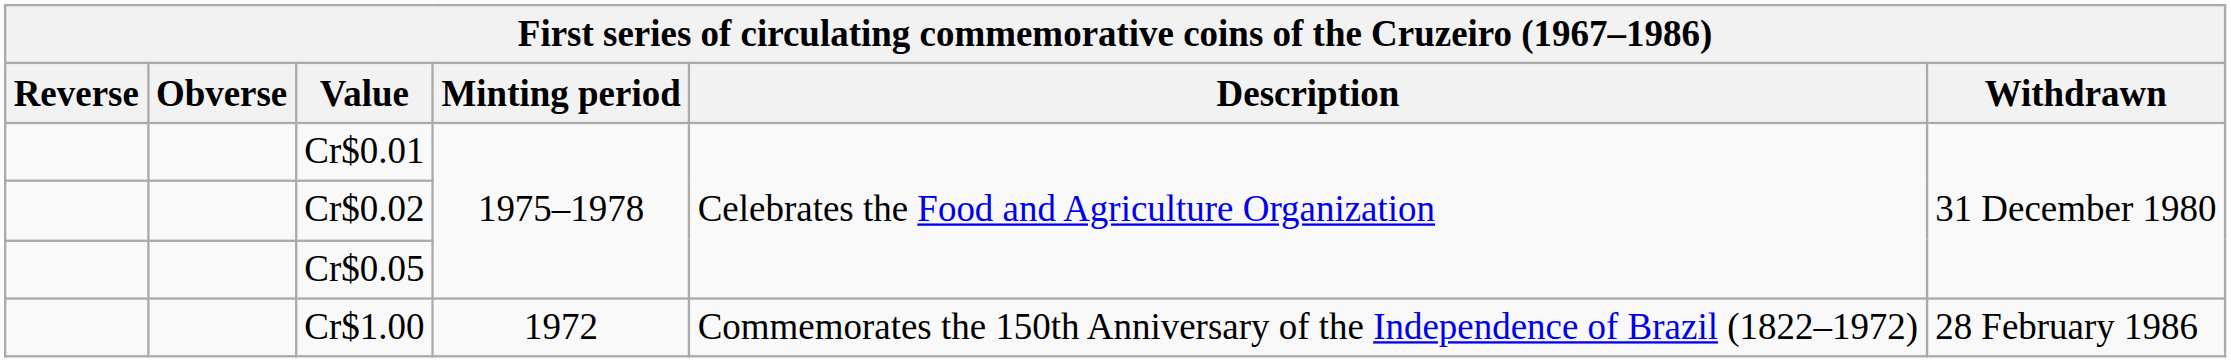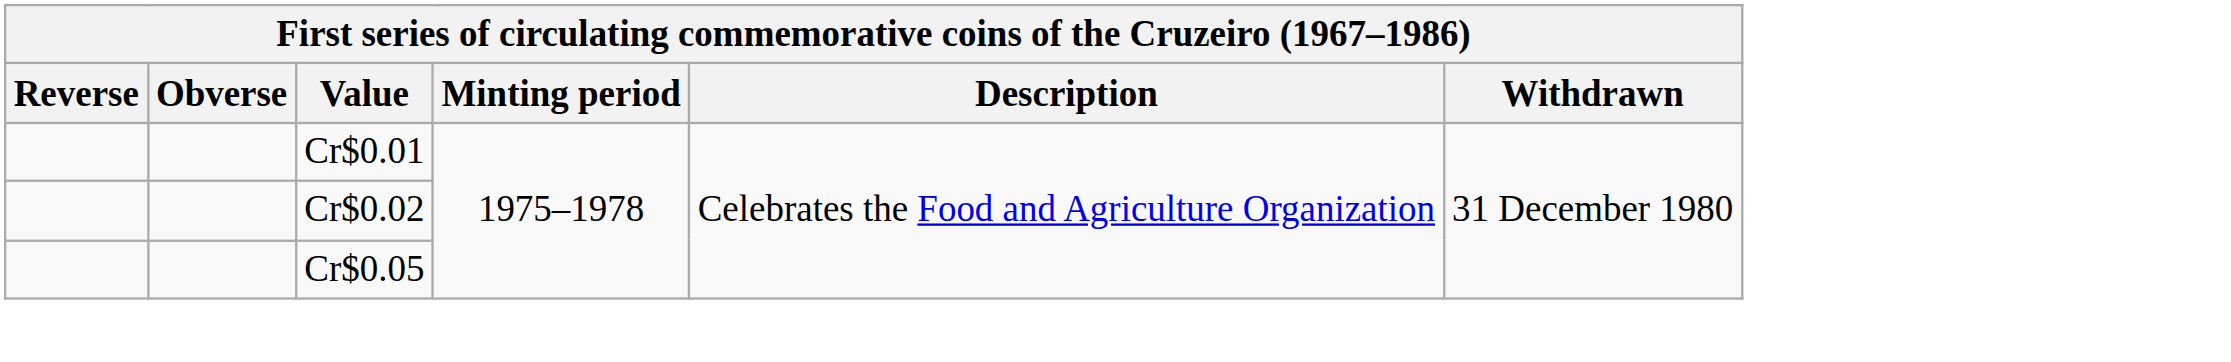 <table border="1" class="wikitable mw-collapsible">
 <tr>
 <th colspan="6">First series of circulating commemorative coins of the Cruzeiro (1967–1986)</th>
 </tr>
 <tr>
 <th>Reverse</th>
 <th>Obverse</th>
 <th>Value</th>
 <th>Minting period</th>
 <th>Description</th>
 <th>Withdrawn</th>
 </tr>
 <tr>
 <td></td>
 <td></td>
 <td>Cr$0.01</td>
 <td rowspan="3" style="text-align: center;">1975–1978</td>
 <td rowspan="3">Celebrates the <a href='#'>Food and Agriculture Organization</a></td>
 <td rowspan="3" style="text-align: center;">31 December 1980</td>
 </tr>
 <tr>
 <td></td>
 <td></td>
 <td>Cr$0.02</td>
 </tr>
 <tr>
 <td></td>
 <td></td>
 <td>Cr$0.05</td>
 </tr>
-<tr>
-<td></td>
-<td></td>
-<td>Cr$1.00</td>
-<td style="text-align: center;">1972</td>
-<td>Commemorates the 150th Anniversary of the <a href='#'>Independence of Brazil</a> (1822–1972)</td>
-<td>28 February 1986</td>
-</tr>
 </table>
